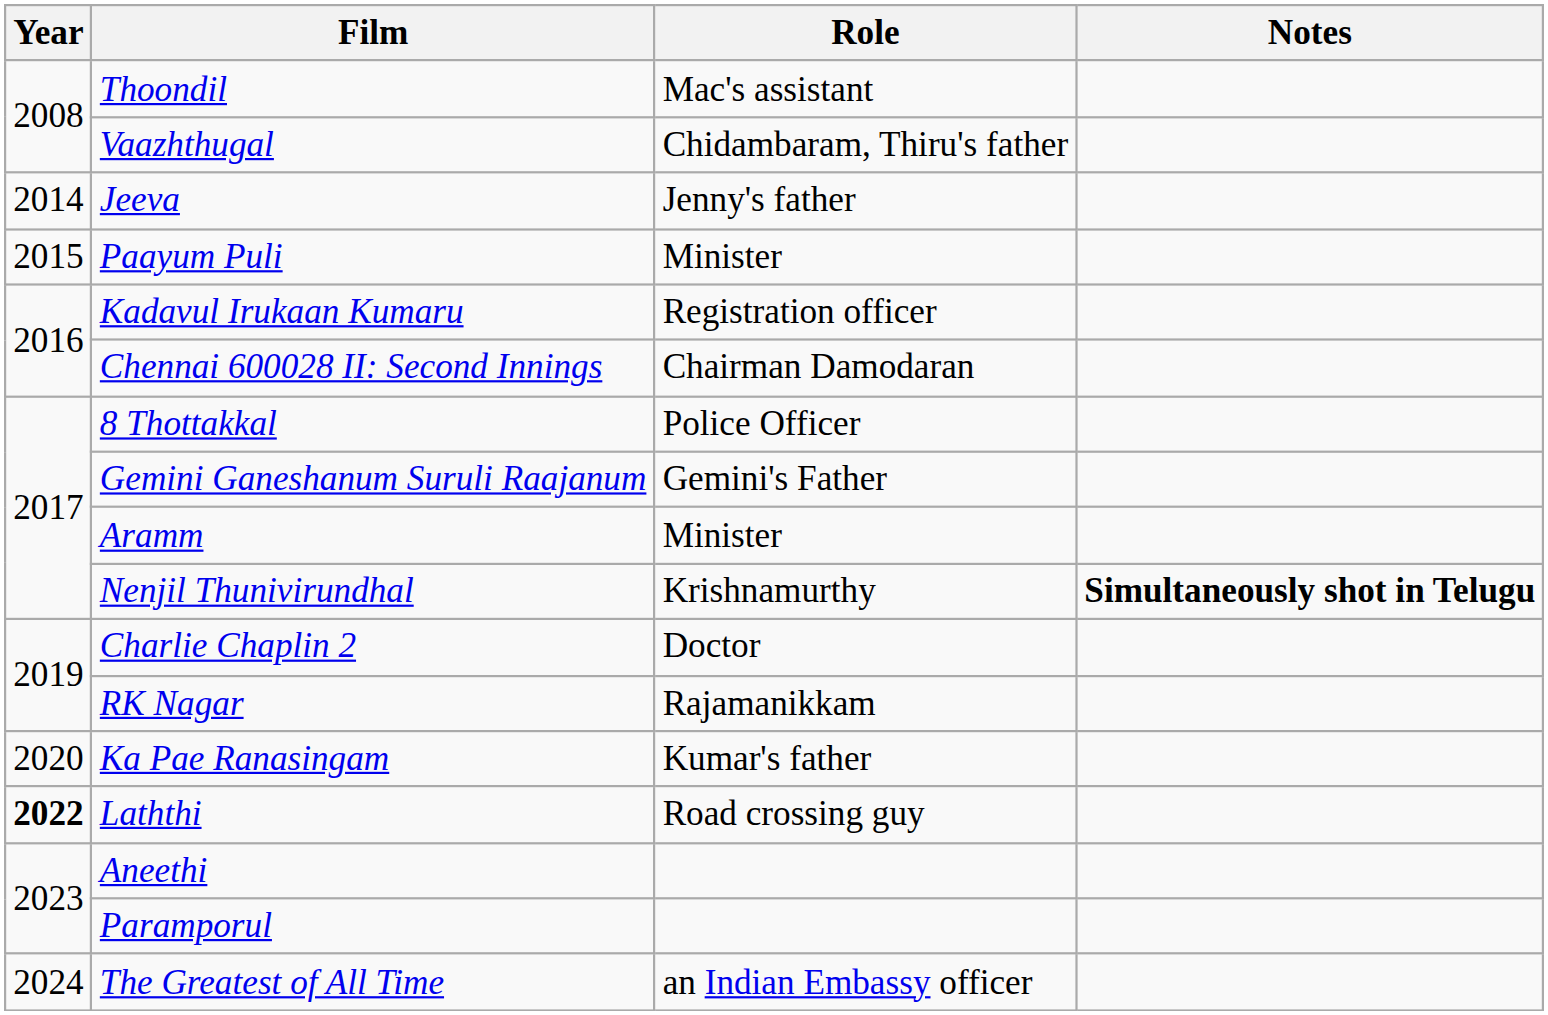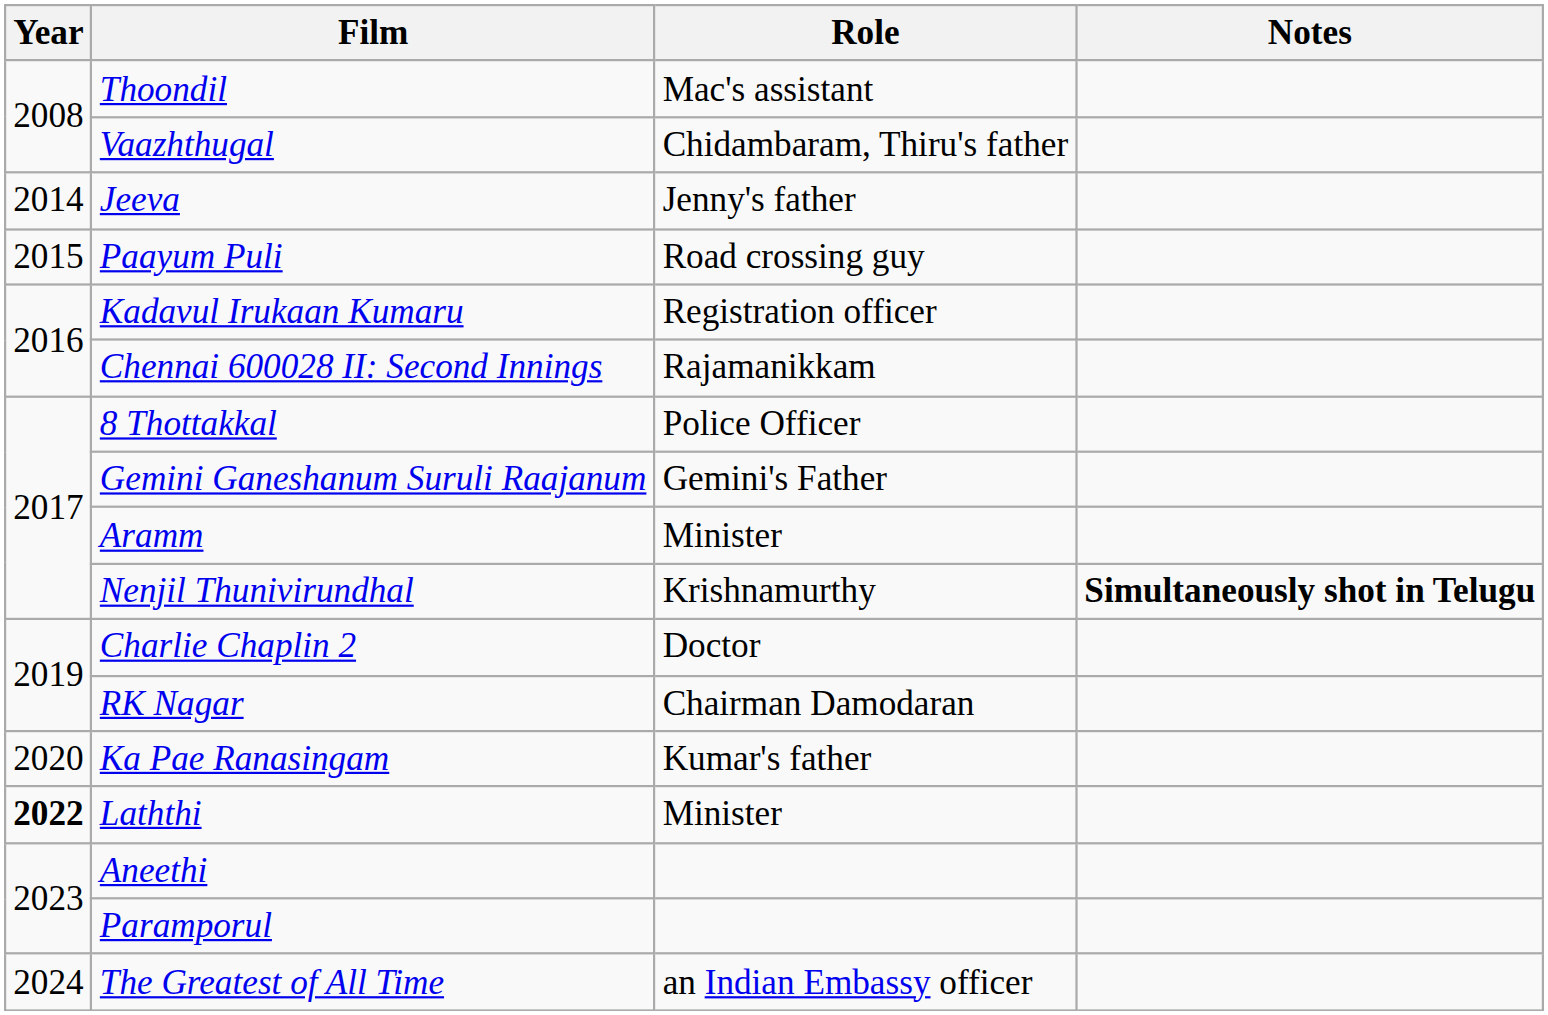 <table class="wikitable">
 <tr>
 <th>Year</th>
 <th>Film</th>
 <th>Role</th>
 <th>Notes</th>
 </tr>
 <tr>
 <td rowspan="2">2008</td>
 <td><em><a href='#'>Thoondil</a></em></td>
 <td>Mac's assistant</td>
 <td></td>
 </tr>
 <tr>
 <td><em><a href='#'>Vaazhthugal</a></em></td>
 <td>Chidambaram, Thiru's father</td>
 <td></td>
 </tr>
 <tr>
 <td>2014</td>
 <td><em><a href='#'>Jeeva</a></em></td>
 <td>Jenny's father</td>
 <td></td>
 </tr>
 <tr>
 <td>2015</td>
 <td><em><a href='#'>Paayum Puli</a></em></td>
-<td>Minister</td>
+<td>Road crossing guy</td>
 <td></td>
 </tr>
 <tr>
 <td rowspan="2">2016</td>
 <td><em><a href='#'>Kadavul Irukaan Kumaru</a></em></td>
 <td>Registration officer</td>
 <td></td>
 </tr>
 <tr>
 <td><em><a href='#'>Chennai 600028 II: Second Innings</a></em></td>
-<td>Chairman Damodaran</td>
+<td>Rajamanikkam</td>
 <td></td>
 </tr>
 <tr>
 <td rowspan="4">2017</td>
 <td><em><a href='#'>8 Thottakkal</a></em></td>
 <td>Police Officer</td>
 <td></td>
 </tr>
 <tr>
 <td><em><a href='#'>Gemini Ganeshanum Suruli Raajanum</a></em></td>
 <td>Gemini's Father</td>
 <td></td>
 </tr>
 <tr>
 <td><em><a href='#'>Aramm</a></em></td>
 <td>Minister</td>
 <td></td>
 </tr>
 <tr>
 <td><em><a href='#'>Nenjil Thunivirundhal</a></em></td>
 <td>Krishnamurthy</td>
 <td><strong>Simultaneously shot in Telugu</strong></td>
 </tr>
 <tr>
 <td rowspan="2">2019</td>
 <td><em><a href='#'>Charlie Chaplin 2</a></em></td>
 <td>Doctor</td>
 <td></td>
 </tr>
 <tr>
 <td><em><a href='#'>RK Nagar</a></em></td>
-<td>Rajamanikkam</td>
+<td>Chairman Damodaran</td>
 <td></td>
 </tr>
 <tr>
 <td>2020</td>
 <td><em><a href='#'>Ka Pae Ranasingam</a></em></td>
 <td>Kumar's father</td>
 <td></td>
 </tr>
 <tr>
 <td><strong>2022</strong></td>
 <td><em><a href='#'>Laththi</a></em></td>
-<td>Road crossing guy</td>
+<td>Minister</td>
 <td></td>
 </tr>
 <tr>
 <td rowspan="2">2023</td>
 <td><em><a href='#'>Aneethi</a></em></td>
 <td></td>
 <td></td>
 </tr>
 <tr>
 <td><em><a href='#'>Paramporul</a></em></td>
 <td></td>
 <td></td>
 </tr>
 <tr>
 <td rowspan="1">2024</td>
 <td><em><a href='#'>The Greatest of All Time</a></em></td>
 <td>an <a href='#'>Indian Embassy</a> officer</td>
 <td></td>
 </tr>
 </table>
